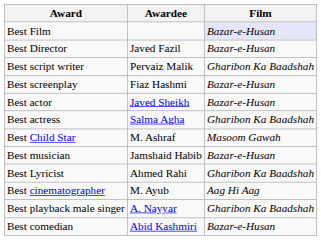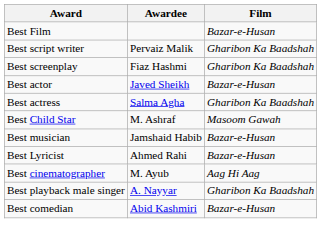 <table class="wikitable">
 <tr>
 <th>Award</th>
 <th>Awardee</th>
 <th>Film</th>
 </tr>
 <tr>
 <td>Best Film</td>
 <td></td>
-<td style="background: lavender;"><em>Bazar-e-Husan</em></td>
-</tr>
-<tr>
-<td>Best Director</td>
-<td>Javed Fazil</td>
 <td><em>Bazar-e-Husan</em></td>
 </tr>
 <tr>
 <td>Best script writer</td>
 <td>Pervaiz Malik</td>
 <td><em>Gharibon Ka Baadshah</em></td>
 </tr>
 <tr>
 <td>Best screenplay</td>
 <td>Fiaz Hashmi</td>
-<td><em>Bazar-e-Husan</em></td>
+<td><em>Gharibon Ka Baadshah</em></td>
 </tr>
 <tr>
 <td>Best actor</td>
 <td><a href='#'>Javed Sheikh</a></td>
 <td><em>Bazar-e-Husan</em></td>
 </tr>
 <tr>
 <td>Best actress</td>
 <td><a href='#'>Salma Agha</a></td>
 <td><em>Gharibon Ka Baadshah</em></td>
 </tr>
 <tr>
 <td>Best <a href='#'>Child Star</a></td>
 <td>M. Ashraf</td>
 <td><em>Masoom Gawah</em></td>
 </tr>
 <tr>
 <td>Best musician</td>
 <td>Jamshaid Habib</td>
 <td><em>Bazar-e-Husan</em></td>
 </tr>
 <tr>
 <td>Best Lyricist</td>
 <td>Ahmed Rahi</td>
-<td><em>Gharibon Ka Baadshah</em></td>
+<td><em>Bazar-e-Husan</em></td>
 </tr>
 <tr>
 <td>Best <a href='#'>cinematographer</a></td>
 <td>M. Ayub</td>
 <td><em>Aag Hi Aag</em></td>
 </tr>
 <tr>
 <td>Best playback male singer</td>
 <td><a href='#'>A. Nayyar</a></td>
 <td><em>Gharibon Ka Baadshah</em></td>
 </tr>
 <tr>
 <td>Best comedian</td>
 <td><a href='#'>Abid Kashmiri</a></td>
 <td><em>Bazar-e-Husan</em></td>
 </tr>
 </table>
